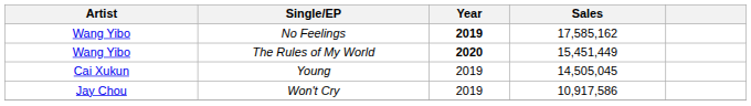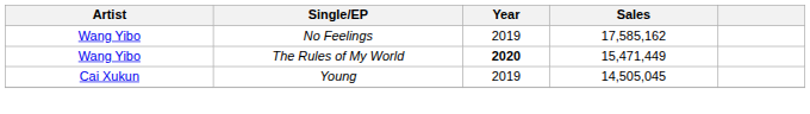 <table class="wikitable sortable" style="text-align:center; background:#FFFFFF;">
 <tr>
 <th width="250">Artist</th>
 <th width="300">Single/EP</th>
 <th width="100">Year</th>
 <th width="200">Sales</th>
 <th class="unsortable" width="100"></th>
 </tr>
 <tr>
 <td><a href='#'>Wang Yibo</a></td>
 <td align="center"><em>No Feelings</em></td>
-<td align="center"><strong>2019</strong></td>
+<td align="center">2019</td>
 <td align="center">17,585,162</td>
 <td align="center"></td>
 </tr>
 <tr>
 <td><a href='#'>Wang Yibo</a></td>
 <td align="center"><em>The Rules of My World</em></td>
 <td align="center"><strong>2020</strong></td>
-<td align="center">15,451,449</td>
+<td align="center">15,471,449</td>
 <td align="center"></td>
 </tr>
 <tr>
 <td><a href='#'>Cai Xukun</a></td>
 <td align="center"><em>Young</em></td>
 <td align="center">2019</td>
 <td align="center">14,505,045</td>
 <td align="center"></td>
 </tr>
 <tr>
-<td><a href='#'>Jay Chou</a></td>
-<td align="center"><em>Won't Cry</em></td>
-<td align="center">2019</td>
-<td align="center">10,917,586</td>
-<td align="center"></td>
-</tr>
-<tr>
 </tr>
 </table>
